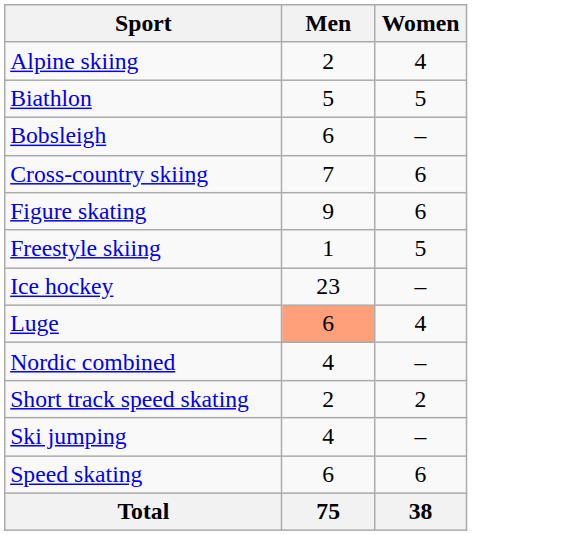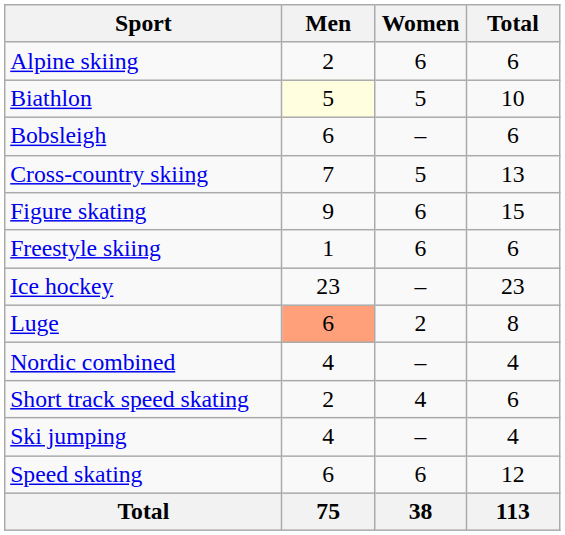 <table class="wikitable sortable" style="text-align:center;">
 <tr>
 <th width=180>Sport</th>
 <th width=55>Men</th>
 <th width=55>Women</th>
+<th width=55>Total</th>
 </tr>
 <tr>
 <td align=left><a href='#'>Alpine skiing</a></td>
 <td>2</td>
-<td>4</td>
+<td>6</td>
+<td>6</td>
 </tr>
 <tr>
 <td align=left><a href='#'>Biathlon</a></td>
+<td style="background: lightyellow;">5</td>
 <td>5</td>
-<td>5</td>
+<td>10</td>
 </tr>
 <tr>
 <td align=left><a href='#'>Bobsleigh</a></td>
 <td>6</td>
 <td>–</td>
+<td>6</td>
 </tr>
 <tr>
 <td align=left><a href='#'>Cross-country skiing</a></td>
 <td>7</td>
-<td>6</td>
+<td>5</td>
+<td>13</td>
 </tr>
 <tr>
 <td align=left><a href='#'>Figure skating</a></td>
 <td>9</td>
 <td>6</td>
+<td>15</td>
 </tr>
 <tr>
 <td align=left><a href='#'>Freestyle skiing</a></td>
 <td>1</td>
-<td>5</td>
+<td>6</td>
+<td>6</td>
 </tr>
 <tr>
 <td align=left><a href='#'>Ice hockey</a></td>
 <td>23</td>
 <td>–</td>
+<td>23</td>
 </tr>
 <tr>
 <td align=left><a href='#'>Luge</a></td>
 <td style="background: lightsalmon;">6</td>
-<td>4</td>
+<td>2</td>
+<td>8</td>
 </tr>
 <tr>
 <td align=left><a href='#'>Nordic combined</a></td>
 <td>4</td>
 <td>–</td>
+<td>4</td>
 </tr>
 <tr>
 <td align=left><a href='#'>Short track speed skating</a></td>
 <td>2</td>
-<td>2</td>
+<td>4</td>
+<td>6</td>
 </tr>
 <tr>
 <td align=left><a href='#'>Ski jumping</a></td>
 <td>4</td>
 <td>–</td>
+<td>4</td>
 </tr>
 <tr>
 <td align=left><a href='#'>Speed skating</a></td>
 <td>6</td>
 <td>6</td>
+<td>12</td>
 </tr>
 <tr>
 <th>Total</th>
 <th>75</th>
 <th>38</th>
+<th>113</th>
 </tr>
 </table>
